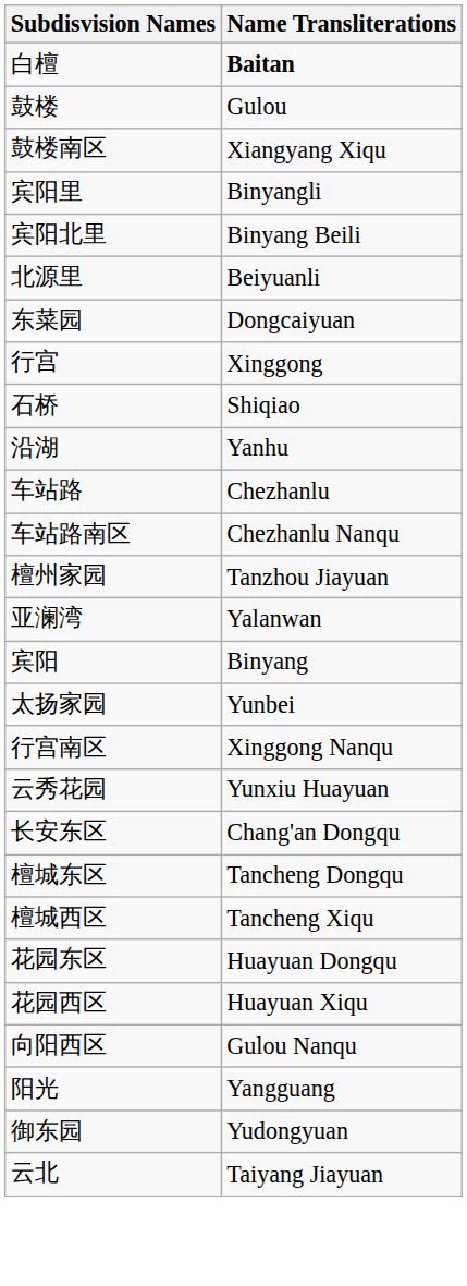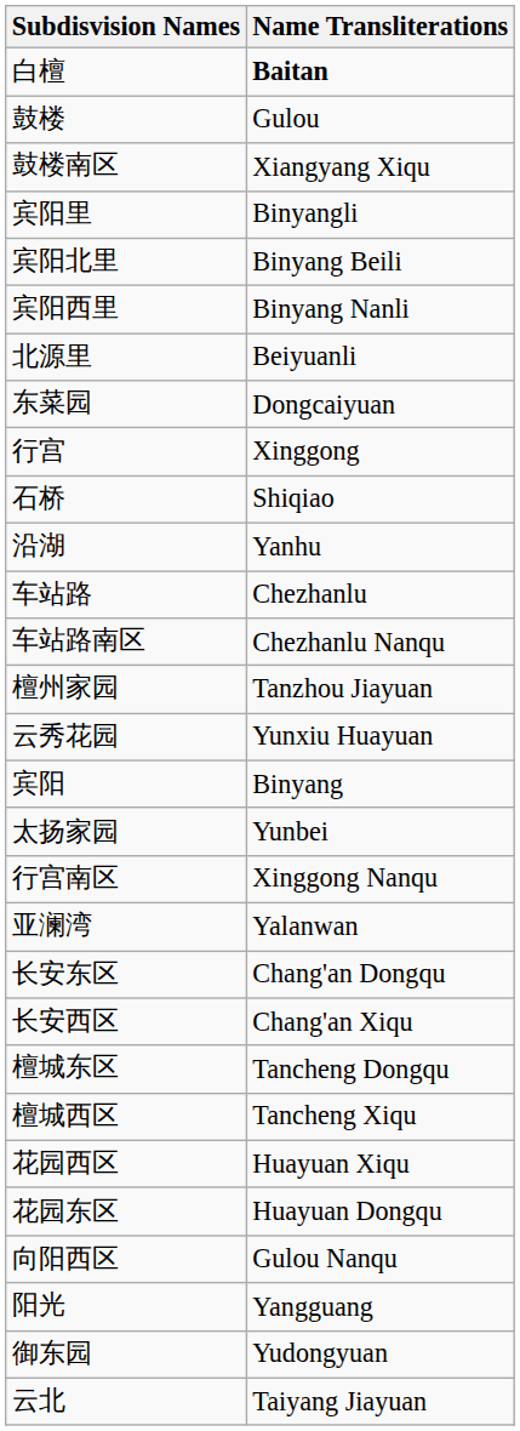 <table class="wikitable sortable">
 <tr>
 <th>Subdisvision Names</th>
 <th>Name Transliterations</th>
 </tr>
 <tr>
 <td>白檀</td>
 <td><strong>Baitan</strong></td>
 </tr>
 <tr>
 <td>鼓楼</td>
 <td>Gulou</td>
 </tr>
 <tr>
 <td>鼓楼南区</td>
 <td>Xiangyang Xiqu</td>
 </tr>
 <tr>
 <td>宾阳里</td>
 <td>Binyangli</td>
 </tr>
 <tr>
 <td>宾阳北里</td>
 <td>Binyang Beili</td>
+</tr>
+<tr>
+<td>宾阳西里</td>
+<td>Binyang Nanli</td>
 </tr>
 <tr>
 <td>北源里</td>
 <td>Beiyuanli</td>
 </tr>
 <tr>
 <td>东菜园</td>
 <td>Dongcaiyuan</td>
 </tr>
 <tr>
 <td>行宫</td>
 <td>Xinggong</td>
 </tr>
 <tr>
 <td>石桥</td>
 <td>Shiqiao</td>
 </tr>
 <tr>
 <td>沿湖</td>
 <td>Yanhu</td>
 </tr>
 <tr>
 <td>车站路</td>
 <td>Chezhanlu</td>
 </tr>
 <tr>
 <td>车站路南区</td>
 <td>Chezhanlu Nanqu</td>
 </tr>
 <tr>
 <td>檀州家园</td>
 <td>Tanzhou Jiayuan</td>
 </tr>
 <tr>
-<td>亚澜湾</td>
-<td>Yalanwan</td>
+<td>云秀花园</td>
+<td>Yunxiu Huayuan</td>
 </tr>
 <tr>
 <td>宾阳</td>
 <td>Binyang</td>
 </tr>
 <tr>
 <td>太扬家园</td>
 <td>Yunbei</td>
 </tr>
 <tr>
 <td>行宫南区</td>
 <td>Xinggong Nanqu</td>
 </tr>
 <tr>
-<td>云秀花园</td>
-<td>Yunxiu Huayuan</td>
+<td>亚澜湾</td>
+<td>Yalanwan</td>
 </tr>
 <tr>
 <td>长安东区</td>
 <td>Chang'an Dongqu</td>
+</tr>
+<tr>
+<td>长安西区</td>
+<td>Chang'an Xiqu</td>
 </tr>
 <tr>
 <td>檀城东区</td>
 <td>Tancheng Dongqu</td>
 </tr>
 <tr>
 <td>檀城西区</td>
 <td>Tancheng Xiqu</td>
 </tr>
 <tr>
+<td>花园西区</td>
+<td>Huayuan Xiqu</td>
+</tr>
+<tr>
 <td>花园东区</td>
 <td>Huayuan Dongqu</td>
-</tr>
-<tr>
-<td>花园西区</td>
-<td>Huayuan Xiqu</td>
 </tr>
 <tr>
 <td>向阳西区</td>
 <td>Gulou Nanqu</td>
 </tr>
 <tr>
 <td>阳光</td>
 <td>Yangguang</td>
 </tr>
 <tr>
 <td>御东园</td>
 <td>Yudongyuan</td>
 </tr>
 <tr>
 <td>云北</td>
 <td>Taiyang Jiayuan</td>
 </tr>
 </table>
